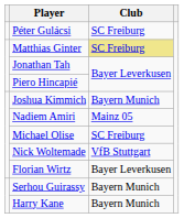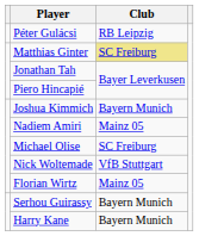 <table class="wikitable" style="text-align:center">
 <tr>
 <th></th>
 <th>Player</th>
 <th>Club</th>
 <th></th>
 </tr>
 <tr>
 <td></td>
 <td align=left> <a href='#'>Péter Gulácsi</a></td>
-<td align=left><a href='#'>SC Freiburg</a></td>
+<td align=left><a href='#'>RB Leipzig</a></td>
 <td rowspan=11></td>
 </tr>
 <tr>
 <td rowspan=3></td>
 <td align=left> <a href='#'>Matthias Ginter</a></td>
 <td align=left style="background: khaki;"><a href='#'>SC Freiburg</a></td>
 </tr>
 <tr>
 <td align=left> <a href='#'>Jonathan Tah</a></td>
 <td rowspan=2 align=left><a href='#'>Bayer Leverkusen</a></td>
 </tr>
 <tr>
 <td align=left> <a href='#'>Piero Hincapié</a></td>
 </tr>
 <tr>
 <td rowspan=5></td>
 <td align=left> <a href='#'>Joshua Kimmich</a></td>
 <td align=left><a href='#'>Bayern Munich</a></td>
 </tr>
 <tr>
 <td align=left> <a href='#'>Nadiem Amiri</a></td>
 <td align=left><a href='#'>Mainz 05</a></td>
 </tr>
 <tr>
 <td align=left> <a href='#'>Michael Olise</a></td>
 <td align=left><a href='#'>SC Freiburg</a></td>
 </tr>
 <tr>
 <td align=left> <a href='#'>Nick Woltemade</a></td>
 <td align=left><a href='#'>VfB Stuttgart</a></td>
 </tr>
 <tr>
 <td align=left> <a href='#'>Florian Wirtz</a></td>
-<td align=left>Bayer Leverkusen</td>
+<td align=left><a href='#'>Mainz 05</a></td>
 </tr>
 <tr>
 <td rowspan=2></td>
 <td align=left> <a href='#'>Serhou Guirassy</a></td>
 <td align=left>Bayern Munich</td>
 </tr>
 <tr>
 <td align=left> <a href='#'>Harry Kane</a></td>
 <td align=left>Bayern Munich</td>
 </tr>
 </table>
